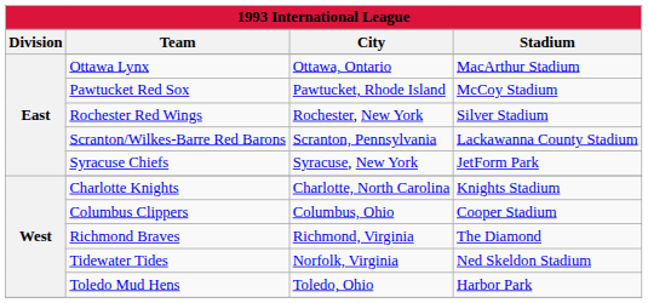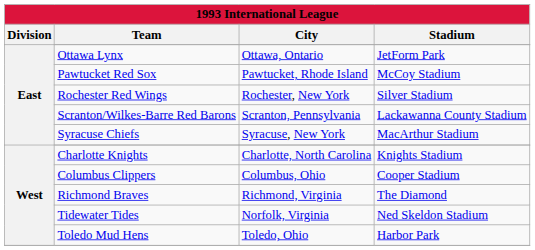 <table class="wikitable" style="width:auto">
 <tr>
 <td bgcolor="#DC143C" align="center" colspan="7"><strong><span>1993 International League</span></strong></td>
 </tr>
 <tr>
 <th>Division</th>
 <th>Team</th>
 <th>City</th>
 <th>Stadium</th>
 </tr>
 <tr>
 <th rowspan="6">East</th>
 </tr>
 <tr>
 <td><a href='#'>Ottawa Lynx</a></td>
 <td><a href='#'>Ottawa, Ontario</a></td>
-<td><a href='#'>MacArthur Stadium</a></td>
+<td><a href='#'>JetForm Park</a></td>
 </tr>
 <tr>
 <td><a href='#'>Pawtucket Red Sox</a></td>
 <td><a href='#'>Pawtucket, Rhode Island</a></td>
 <td><a href='#'>McCoy Stadium</a></td>
 </tr>
 <tr>
 <td><a href='#'>Rochester Red Wings</a></td>
 <td><a href='#'>Rochester</a>, <a href='#'>New York</a></td>
 <td><a href='#'>Silver Stadium</a></td>
 </tr>
 <tr>
 <td><a href='#'>Scranton/Wilkes-Barre Red Barons</a></td>
 <td><a href='#'>Scranton, Pennsylvania</a></td>
 <td><a href='#'>Lackawanna County Stadium</a></td>
 </tr>
 <tr>
 <td><a href='#'>Syracuse Chiefs</a></td>
 <td><a href='#'>Syracuse</a>, <a href='#'>New York</a></td>
-<td><a href='#'>JetForm Park</a></td>
+<td><a href='#'>MacArthur Stadium</a></td>
 </tr>
 <tr>
 <th rowspan="6">West</th>
 </tr>
 <tr>
 <td><a href='#'>Charlotte Knights</a></td>
 <td><a href='#'>Charlotte, North Carolina</a></td>
 <td><a href='#'>Knights Stadium</a></td>
 </tr>
 <tr>
 <td><a href='#'>Columbus Clippers</a></td>
 <td><a href='#'>Columbus, Ohio</a></td>
 <td><a href='#'>Cooper Stadium</a></td>
 </tr>
 <tr>
 <td><a href='#'>Richmond Braves</a></td>
 <td><a href='#'>Richmond, Virginia</a></td>
 <td><a href='#'>The Diamond</a></td>
 </tr>
 <tr>
 <td><a href='#'>Tidewater Tides</a></td>
 <td><a href='#'>Norfolk, Virginia</a></td>
 <td><a href='#'>Ned Skeldon Stadium</a></td>
 </tr>
 <tr>
 <td><a href='#'>Toledo Mud Hens</a></td>
 <td><a href='#'>Toledo, Ohio</a></td>
 <td><a href='#'>Harbor Park</a></td>
 </tr>
 <tr>
 </tr>
 </table>
